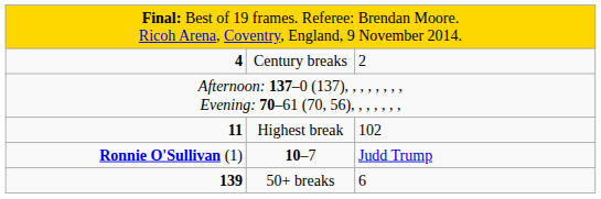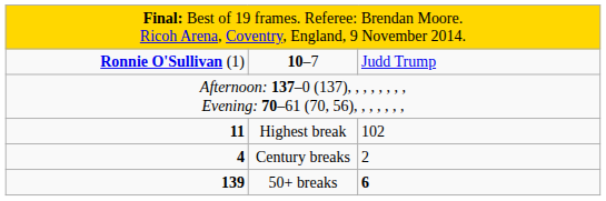 <table class="wikitable" style="font-size: 95%; margin: 1em auto 1em auto;">
 <tr>
 <td colspan="3" align="center" bgcolor="#ffd700"><strong>Final:</strong> Best of 19 frames. Referee: Brendan Moore.<br><a href='#'>Ricoh Arena</a>, <a href='#'>Coventry</a>, England, 9 November 2014.</td>
 </tr>
 <tr>
-<td align="right"><strong>4</strong></td>
-<td align="center">Century breaks</td>
-<td>2</td>
+<td width="230" align="right"><strong><a href='#'>Ronnie O'Sullivan</a></strong> (1)<br></td>
+<td width="100" align="center"><strong>10</strong>–7</td>
+<td width="230"><a href='#'>Judd Trump</a><br></td>
 </tr>
 <tr>
 <td colspan="3" align="center" style="font-size: 100%"><em>Afternoon:</em> <strong>137</strong>–0 (137), , , , , , , , <br><em>Evening:</em> <strong>70</strong>–61 (70, 56), , , , , , , </td>
 </tr>
 <tr>
 <td align="right"><strong>11</strong></td>
 <td align="center">Highest break</td>
 <td>102</td>
 </tr>
 <tr>
-<td width="230" align="right"><strong><a href='#'>Ronnie O'Sullivan</a></strong> (1)<br></td>
-<td width="100" align="center"><strong>10</strong>–7</td>
-<td width="230"><a href='#'>Judd Trump</a><br></td>
+<td align="right"><strong>4</strong></td>
+<td align="center">Century breaks</td>
+<td>2</td>
 </tr>
 <tr>
 <td align="right"><strong>139</strong></td>
 <td align="center">50+ breaks</td>
-<td>6</td>
+<td><strong>6</strong></td>
 </tr>
 </table>
